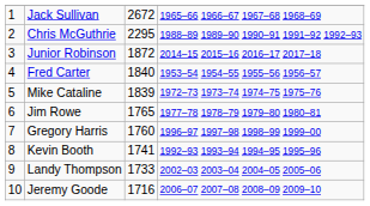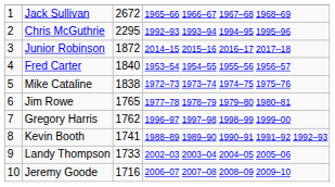 <table class="wikitable">
 <tr>
 </tr>
 <tr>
 <td>1</td>
 <td><a href='#'>Jack Sullivan</a></td>
 <td>2672</td>
 <td style="font-size:80%;"><a href='#'>1965–66</a> <a href='#'>1966–67</a> <a href='#'>1967–68</a> <a href='#'>1968–69</a></td>
 </tr>
 <tr>
 <td>2</td>
 <td><a href='#'>Chris McGuthrie</a></td>
 <td>2295</td>
-<td style="font-size:80%;"><a href='#'>1988–89</a> <a href='#'>1989–90</a> <a href='#'>1990–91</a> <a href='#'>1991–92</a> <a href='#'>1992–93</a></td>
+<td style="font-size:80%;"><a href='#'>1992–93</a> <a href='#'>1993–94</a> <a href='#'>1994–95</a> <a href='#'>1995–96</a></td>
 </tr>
 <tr>
 <td>3</td>
 <td><a href='#'>Junior Robinson</a></td>
 <td>1872</td>
 <td style="font-size:80%;"><a href='#'>2014–15</a> <a href='#'>2015–16</a> <a href='#'>2016–17</a> <a href='#'>2017–18</a></td>
 </tr>
 <tr>
 <td>4</td>
 <td><a href='#'>Fred Carter</a></td>
 <td>1840</td>
 <td style="font-size:80%;"><a href='#'>1953–54</a> <a href='#'>1954–55</a> <a href='#'>1955–56</a> <a href='#'>1956–57</a></td>
 </tr>
 <tr>
 <td>5</td>
 <td>Mike Cataline</td>
-<td>1839</td>
+<td>1838</td>
 <td style="font-size:80%;"><a href='#'>1972–73</a> <a href='#'>1973–74</a> <a href='#'>1974–75</a> <a href='#'>1975–76</a></td>
 </tr>
 <tr>
 <td>6</td>
 <td>Jim Rowe</td>
 <td>1765</td>
 <td style="font-size:80%;"><a href='#'>1977–78</a> <a href='#'>1978–79</a> <a href='#'>1979–80</a> <a href='#'>1980–81</a></td>
 </tr>
 <tr>
 <td>7</td>
 <td>Gregory Harris</td>
-<td>1760</td>
+<td>1762</td>
 <td style="font-size:80%;"><a href='#'>1996–97</a> <a href='#'>1997–98</a> <a href='#'>1998–99</a> <a href='#'>1999–00</a></td>
 </tr>
 <tr>
 <td>8</td>
 <td>Kevin Booth</td>
 <td>1741</td>
-<td style="font-size:80%;"><a href='#'>1992–93</a> <a href='#'>1993–94</a> <a href='#'>1994–95</a> <a href='#'>1995–96</a></td>
+<td style="font-size:80%;"><a href='#'>1988–89</a> <a href='#'>1989–90</a> <a href='#'>1990–91</a> <a href='#'>1991–92</a> <a href='#'>1992–93</a></td>
 </tr>
 <tr>
 <td>9</td>
 <td>Landy Thompson</td>
 <td>1733</td>
 <td style="font-size:80%;"><a href='#'>2002–03</a> <a href='#'>2003–04</a> <a href='#'>2004–05</a> <a href='#'>2005–06</a></td>
 </tr>
 <tr>
 <td>10</td>
 <td>Jeremy Goode</td>
 <td>1716</td>
 <td style="font-size:80%;"><a href='#'>2006–07</a> <a href='#'>2007–08</a> <a href='#'>2008–09</a> <a href='#'>2009–10</a></td>
 </tr>
 </table>
